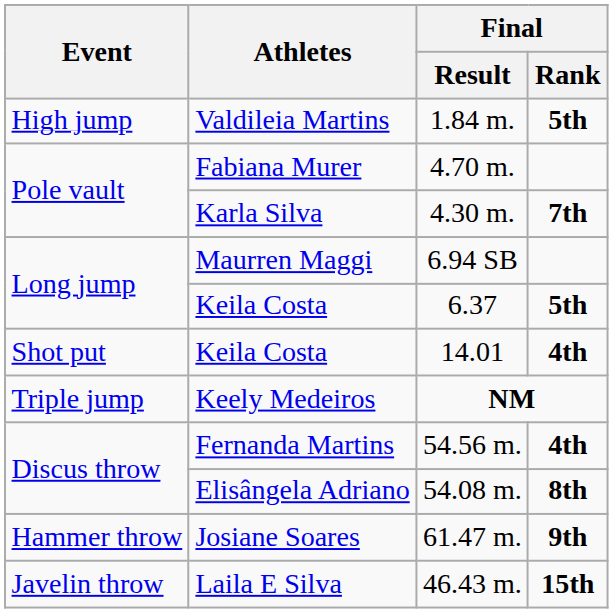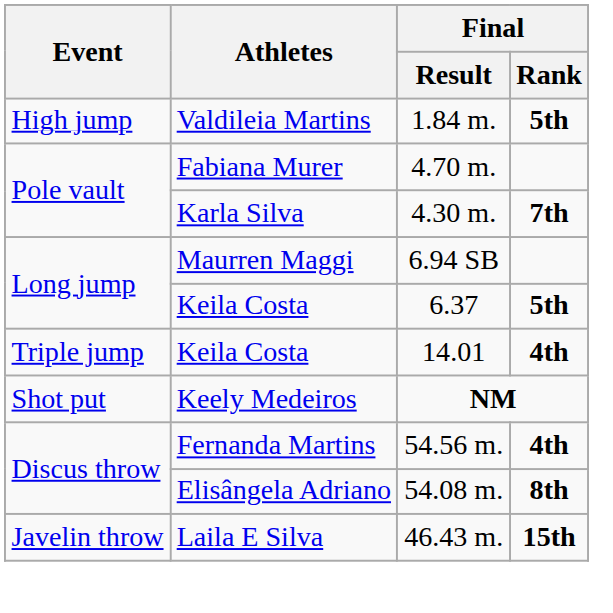 <table class="wikitable" style="font-size:90%">
 <tr>
 <th rowspan=2>Event</th>
 <th rowspan=2>Athletes</th>
 <th colspan=2>Final</th>
 </tr>
 <tr>
 <th>Result</th>
 <th>Rank</th>
 </tr>
 <tr>
 <td><a href='#'>High jump</a></td>
 <td><a href='#'>Valdileia Martins</a></td>
 <td align=center>1.84 m.</td>
 <td align=center><strong>5th</strong></td>
 </tr>
 <tr>
 <td rowspan=2><a href='#'>Pole vault</a></td>
 <td><a href='#'>Fabiana Murer</a></td>
 <td align=center>4.70 m.</td>
 <td align=center></td>
 </tr>
 <tr>
 <td><a href='#'>Karla Silva</a></td>
 <td align=center>4.30 m.</td>
 <td align=center><strong>7th</strong></td>
 </tr>
 <tr>
 <td rowspan=2><a href='#'>Long jump</a></td>
 <td><a href='#'>Maurren Maggi</a></td>
 <td align=center>6.94 SB</td>
 <td align=center></td>
 </tr>
 <tr>
 <td><a href='#'>Keila Costa</a></td>
 <td align=center>6.37</td>
 <td align=center><strong>5th</strong></td>
 </tr>
 <tr>
-<td><a href='#'>Shot put</a></td>
+<td><a href='#'>Triple jump</a></td>
 <td><a href='#'>Keila Costa</a></td>
 <td align=center>14.01</td>
 <td align=center><strong>4th</strong></td>
 </tr>
 <tr>
-<td><a href='#'>Triple jump</a></td>
+<td><a href='#'>Shot put</a></td>
 <td><a href='#'>Keely Medeiros</a></td>
 <td align=center colspan=2><strong>NM</strong></td>
 </tr>
 <tr>
 <td rowspan=2><a href='#'>Discus throw</a></td>
 <td><a href='#'>Fernanda Martins</a></td>
 <td align=center>54.56 m.</td>
 <td align=center><strong>4th</strong></td>
 </tr>
 <tr>
 <td><a href='#'>Elisângela Adriano</a></td>
 <td align=center>54.08 m.</td>
 <td align=center><strong>8th</strong></td>
 </tr>
 <tr>
-<td><a href='#'>Hammer throw</a></td>
-<td><a href='#'>Josiane Soares</a></td>
-<td align=center>61.47 m.</td>
-<td align=center><strong>9th</strong></td>
-</tr>
-<tr>
 <td><a href='#'>Javelin throw</a></td>
 <td><a href='#'>Laila E Silva</a></td>
 <td align=center>46.43 m.</td>
 <td align=center><strong>15th</strong></td>
 </tr>
 </table>
